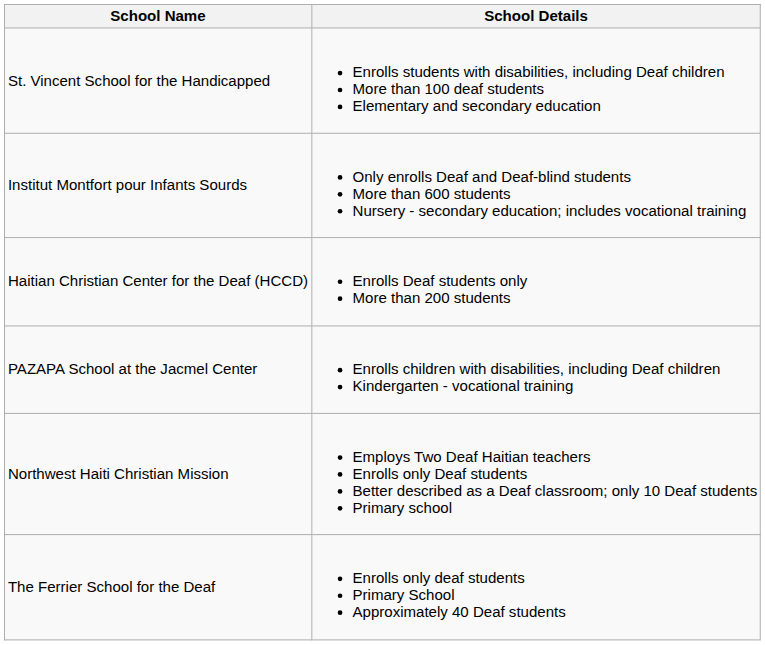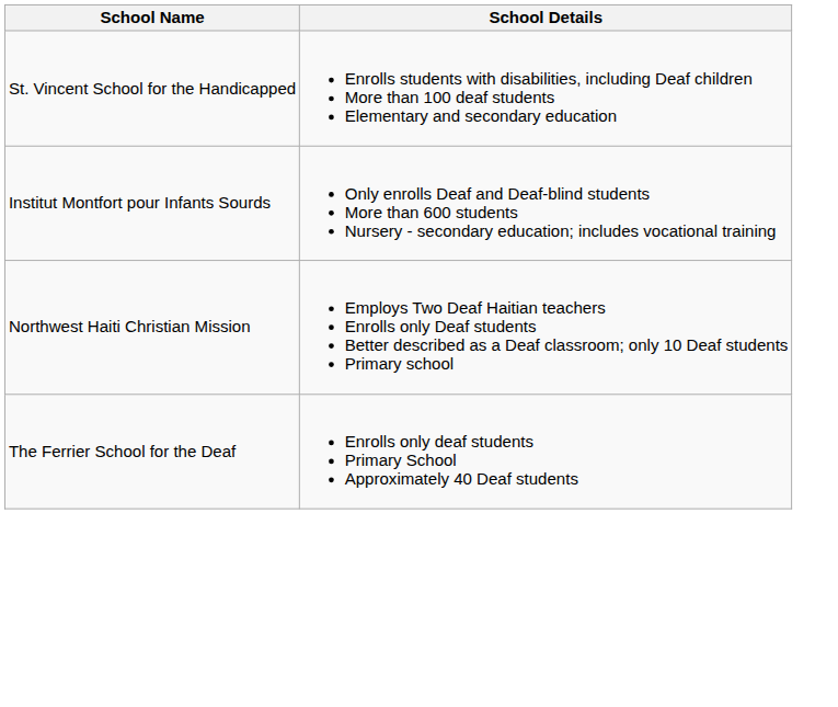 <table class="wikitable">
 <tr>
 <th>School Name</th>
 <th>School Details</th>
 </tr>
 <tr>
 <td>St. Vincent School for the Handicapped</td>
 <td><br><ul><li>Enrolls students with disabilities, including Deaf children</li><li>More than 100 deaf students</li><li>Elementary and secondary education</li></ul></td>
 </tr>
 <tr>
 <td>Institut Montfort pour Infants Sourds</td>
 <td><br><ul><li>Only enrolls Deaf and Deaf-blind students</li><li>More than 600 students </li><li>Nursery - secondary education; includes vocational training</li></ul></td>
 </tr>
 <tr>
-<td>Haitian Christian Center for the Deaf (HCCD)</td>
-<td><br><ul><li>Enrolls Deaf students only </li><li>More than 200 students</li></ul></td>
-</tr>
-<tr>
-<td>PAZAPA School at the Jacmel Center</td>
-<td><br><ul><li>Enrolls children with disabilities, including Deaf children</li><li>Kindergarten - vocational training</li></ul></td>
-</tr>
-<tr>
 <td>Northwest Haiti Christian Mission</td>
 <td><br><ul><li>Employs Two Deaf Haitian teachers</li><li>Enrolls only Deaf students</li><li>Better described as a Deaf classroom; only 10 Deaf students</li><li>Primary school </li></ul></td>
 </tr>
 <tr>
 <td>The Ferrier School for the Deaf </td>
 <td><br><ul><li>Enrolls only deaf students</li><li>Primary School </li><li>Approximately 40 Deaf students </li></ul></td>
 </tr>
 </table>
